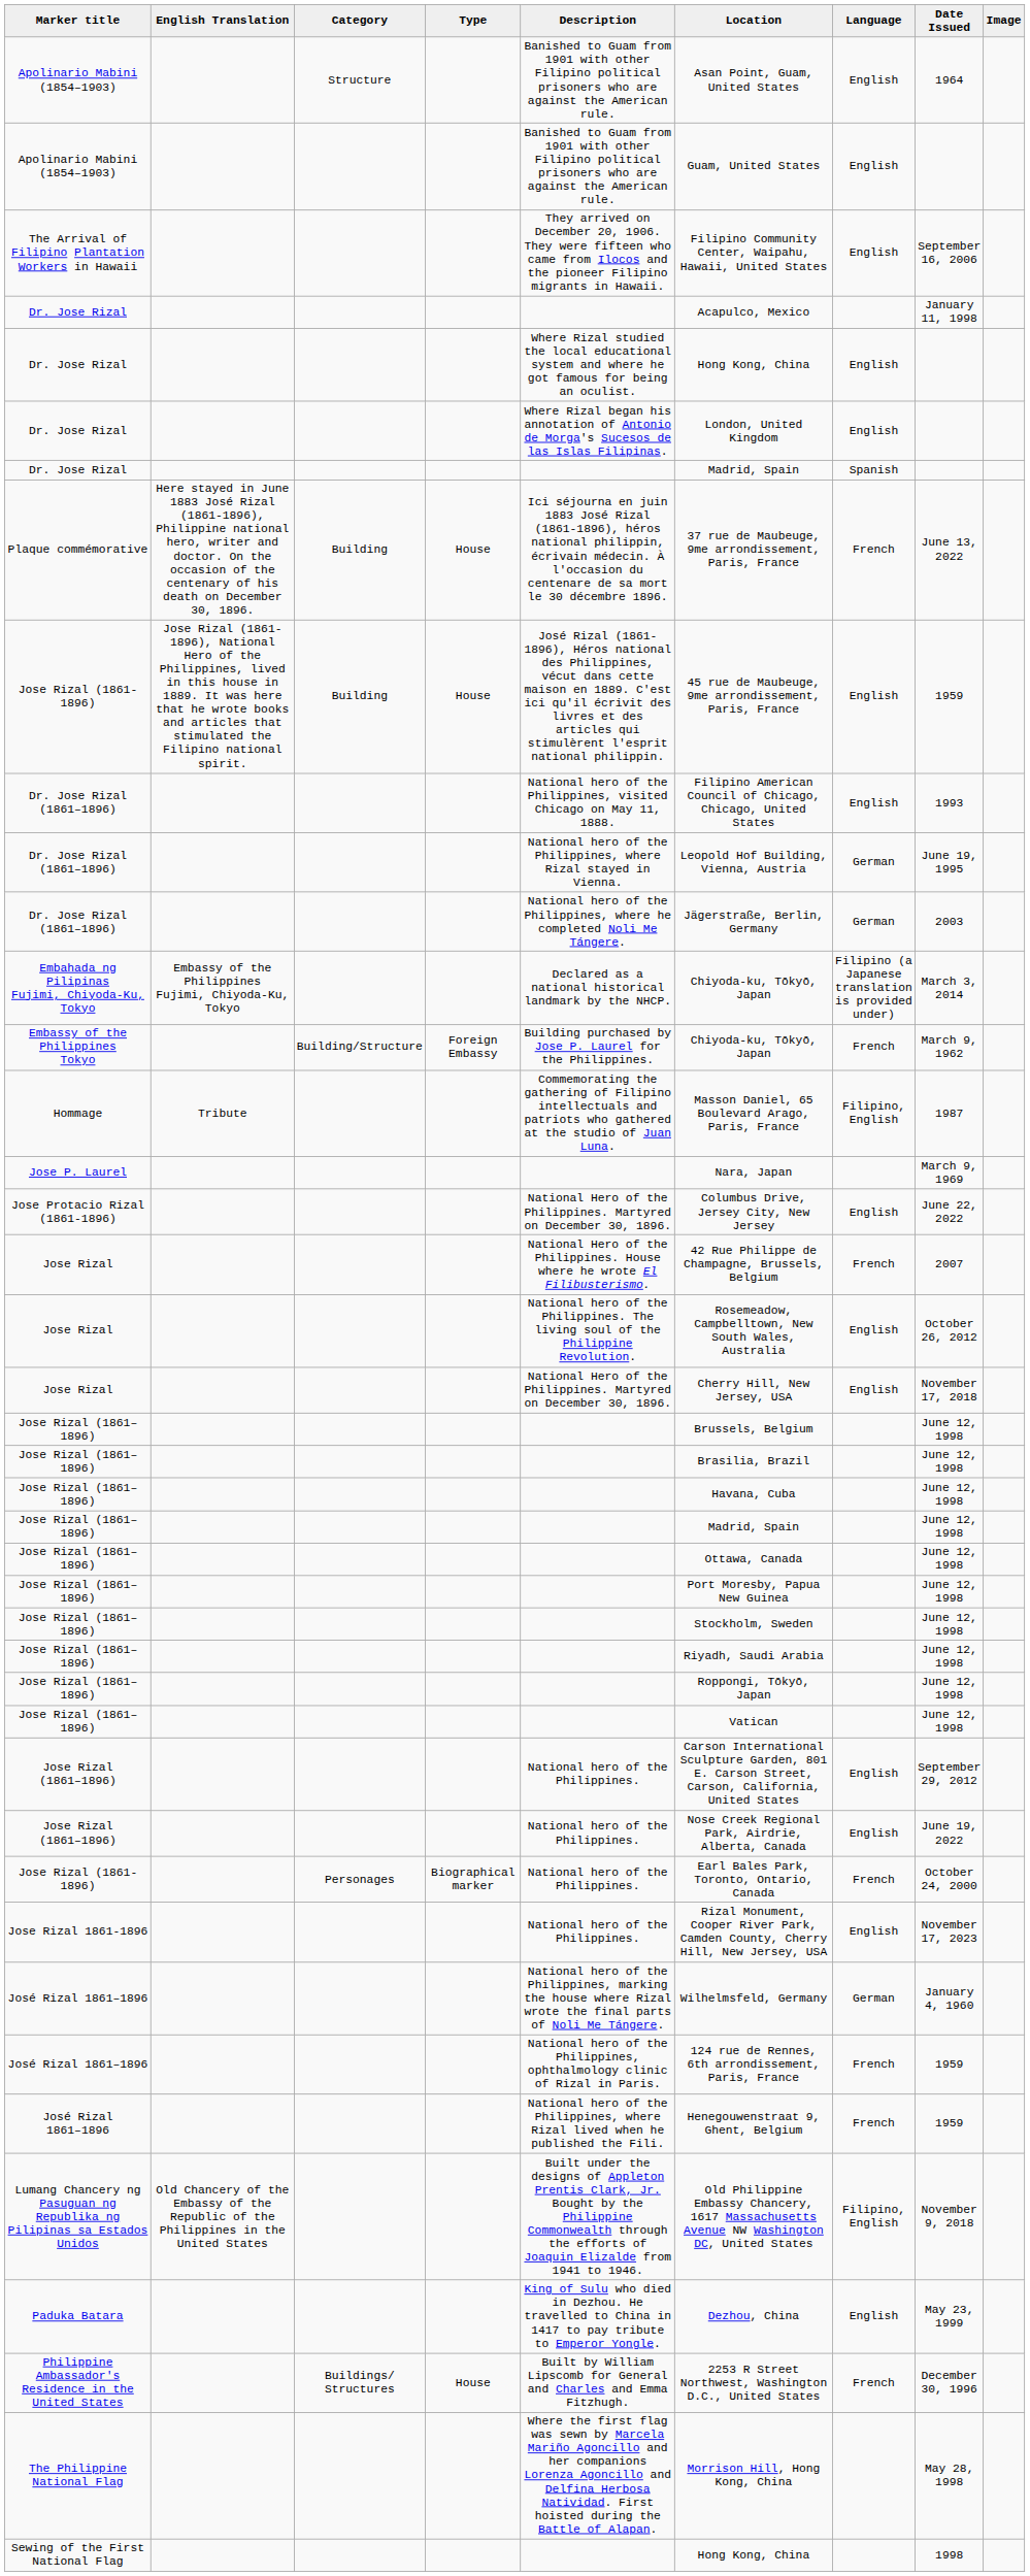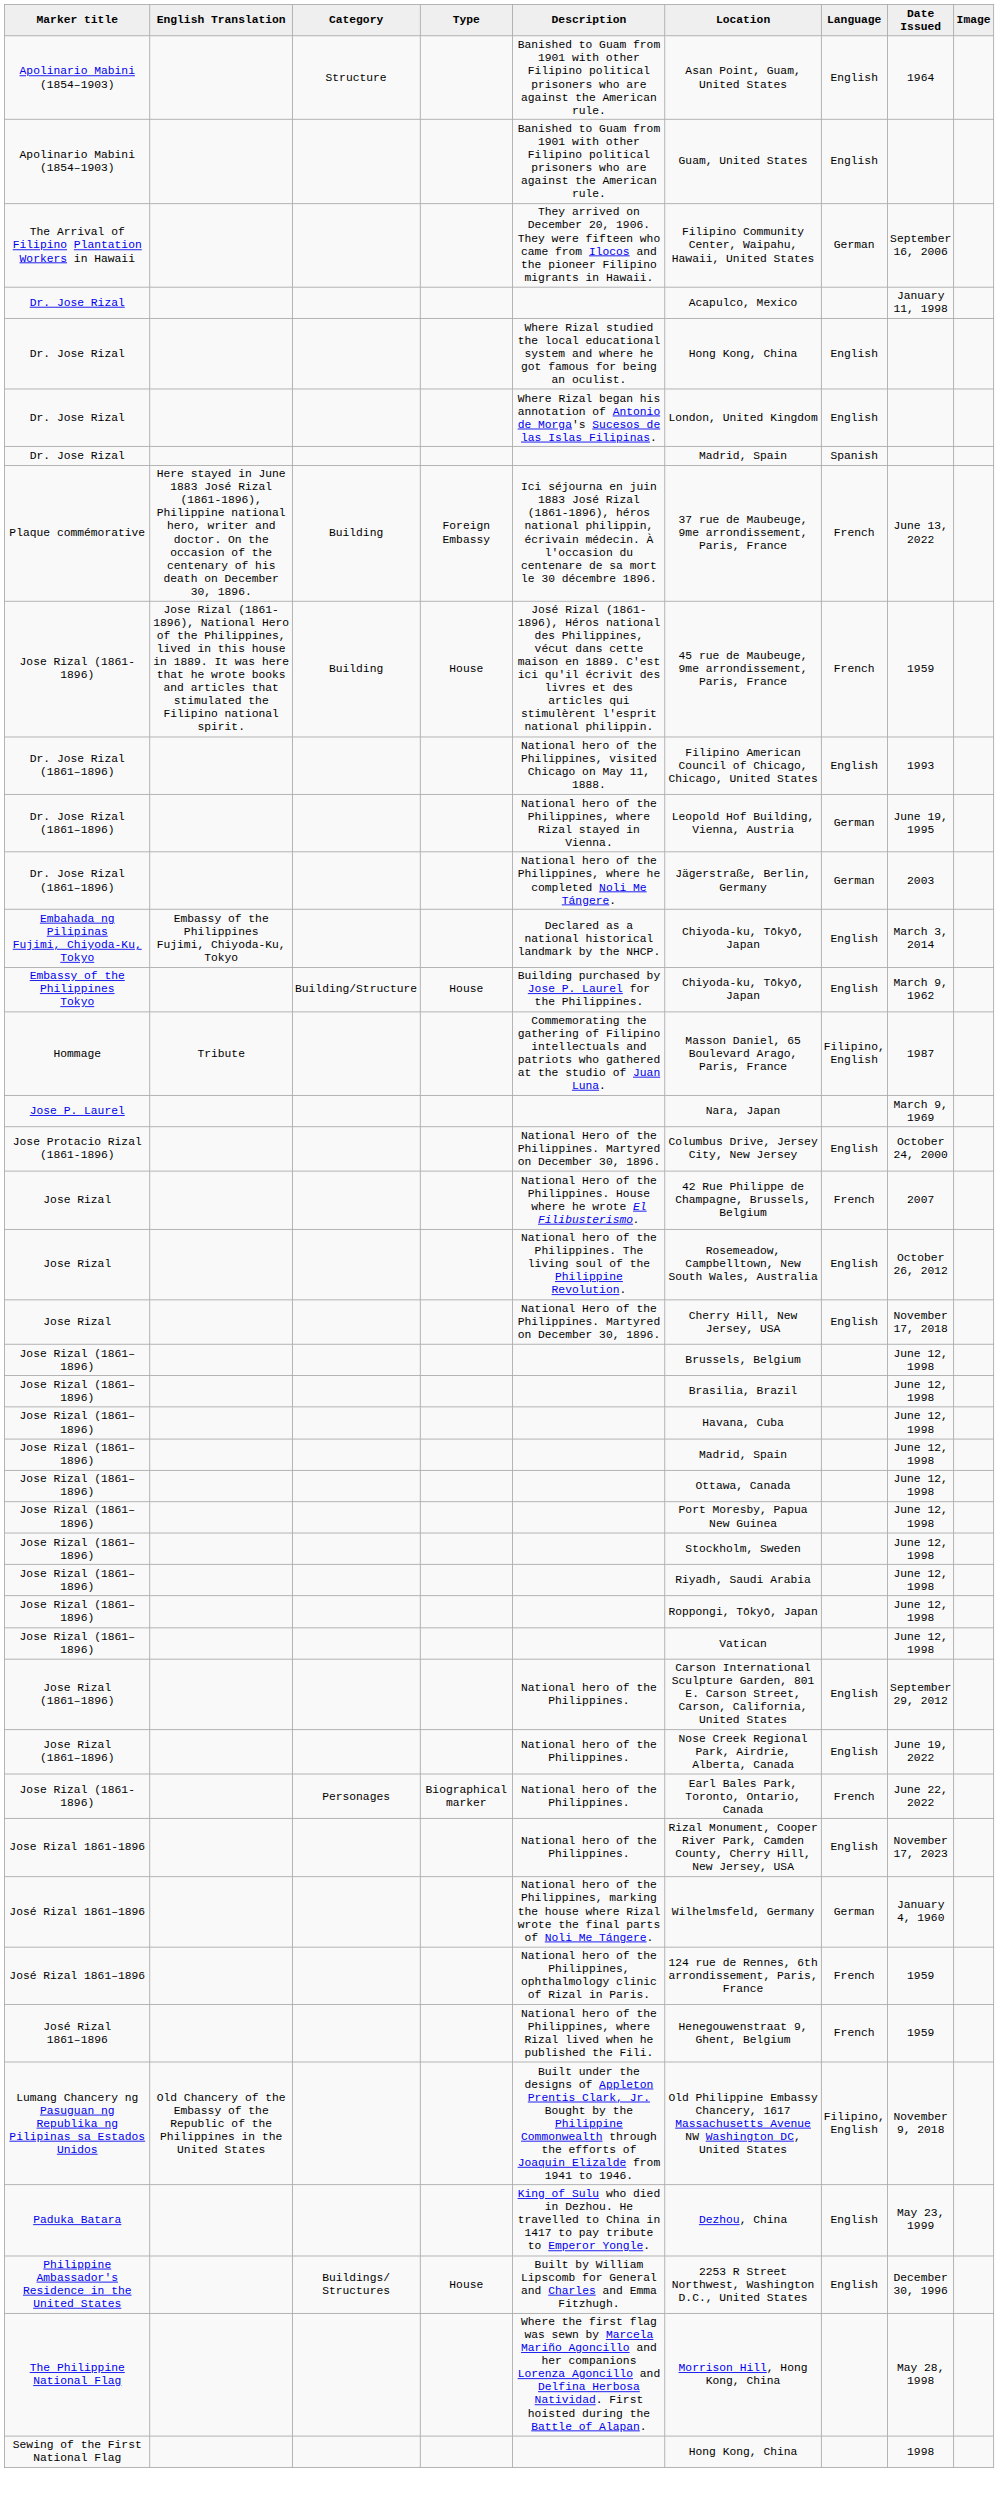 <table class="wikitable" style="width:90%; text-align:center;">
 <tr>
 <th style="width:20%; background:#efefef;">Marker title</th>
 <th style="width:20%; background:#efefef;">English Translation</th>
 <th style="width:10%; background:#efefef;">Category</th>
 <th style="width:10%; background:#efefef;">Type</th>
 <th style="width:20%; background:#efefef;">Description</th>
 <th style="width:20%; background:#efefef;">Location</th>
 <th style="width:10%; background:#efefef;">Language</th>
 <th style="width:10%; background:#efefef;">Date Issued</th>
 <th style="width:10%; background:#efefef;">Image</th>
 </tr>
 <tr>
 <td><a href='#'>Apolinario Mabini</a><br>(1854–1903)</td>
 <td></td>
 <td>Structure</td>
 <td></td>
 <td>Banished to Guam from 1901 with other Filipino political prisoners who are against the American rule.</td>
 <td>Asan Point, Guam, United States</td>
 <td>English</td>
 <td>1964</td>
 <td></td>
 </tr>
 <tr>
 <td>Apolinario Mabini<br>(1854–1903)</td>
 <td></td>
 <td></td>
 <td></td>
 <td>Banished to Guam from 1901 with other Filipino political prisoners who are against the American rule.</td>
 <td>Guam, United States</td>
 <td>English</td>
 <td></td>
 <td></td>
 </tr>
 <tr>
 <td>The Arrival of <a href='#'>Filipino</a> <a href='#'>Plantation Workers</a> in Hawaii</td>
 <td></td>
 <td></td>
 <td></td>
 <td>They arrived on December 20, 1906. They were fifteen who came from <a href='#'>Ilocos</a> and the pioneer Filipino migrants in Hawaii.</td>
 <td>Filipino Community Center, Waipahu, Hawaii, United States</td>
-<td>English</td>
+<td>German</td>
 <td>September 16, 2006</td>
 <td></td>
 </tr>
 <tr>
 <td><a href='#'>Dr. Jose Rizal</a></td>
 <td></td>
 <td></td>
 <td></td>
 <td></td>
 <td>Acapulco, Mexico</td>
 <td></td>
 <td>January 11, 1998</td>
 <td></td>
 </tr>
 <tr>
 <td>Dr. Jose Rizal</td>
 <td></td>
 <td></td>
 <td></td>
 <td>Where Rizal studied the local educational system and where he got famous for being an oculist.</td>
 <td>Hong Kong, China</td>
 <td>English</td>
 <td></td>
 <td></td>
 </tr>
 <tr>
 <td>Dr. Jose Rizal</td>
 <td></td>
 <td></td>
 <td></td>
 <td>Where Rizal began his annotation of <a href='#'>Antonio de Morga</a>'s <a href='#'>Sucesos de las Islas Filipinas</a>.</td>
 <td>London, United Kingdom</td>
 <td>English</td>
 <td></td>
 <td></td>
 </tr>
 <tr>
 <td>Dr. Jose Rizal</td>
 <td></td>
 <td></td>
 <td></td>
 <td></td>
 <td>Madrid, Spain</td>
 <td>Spanish</td>
 <td></td>
 <td></td>
 </tr>
 <tr>
 <td>Plaque commémorative</td>
 <td>Here stayed in June 1883 José Rizal (1861-1896), Philippine national hero, writer and doctor. On the occasion of the centenary of his death on December 30, 1896.</td>
 <td>Building</td>
-<td>House</td>
+<td>Foreign Embassy</td>
 <td>Ici séjourna en juin 1883 José Rizal (1861-1896), héros national philippin, écrivain médecin. À l'occasion du centenare de sa mort le 30 décembre 1896.</td>
 <td>37 rue de Maubeuge, 9me arrondissement, Paris, France</td>
 <td>French</td>
 <td>June 13, 2022</td>
 <td></td>
 </tr>
 <tr>
 <td>Jose Rizal (1861-1896)</td>
 <td>Jose Rizal (1861-1896), National Hero of the Philippines, lived in this house in 1889. It was here that he wrote books and articles that stimulated the Filipino national spirit.</td>
 <td>Building</td>
 <td>House</td>
 <td>José Rizal (1861-1896), Héros national des Philippines, vécut dans cette maison en 1889. C'est ici qu'il écrivit des livres et des articles qui stimulèrent l'esprit national philippin.</td>
 <td>45 rue de Maubeuge, 9me arrondissement, Paris, France</td>
-<td>English</td>
+<td>French</td>
 <td>1959</td>
 <td></td>
 </tr>
 <tr>
 <td>Dr. Jose Rizal (1861–1896)</td>
 <td></td>
 <td></td>
 <td></td>
 <td>National hero of the Philippines, visited Chicago on May 11, 1888.</td>
 <td>Filipino American Council of Chicago, Chicago, United States</td>
 <td>English</td>
 <td>1993</td>
 <td><br></td>
 </tr>
 <tr>
 <td>Dr. Jose Rizal (1861–1896)</td>
 <td></td>
 <td></td>
 <td></td>
 <td>National hero of the Philippines, where Rizal stayed in Vienna.</td>
 <td>Leopold Hof Building, Vienna, Austria</td>
 <td>German</td>
 <td>June 19, 1995</td>
 <td></td>
 </tr>
 <tr>
 <td>Dr. Jose Rizal (1861–1896)</td>
 <td></td>
 <td></td>
 <td></td>
 <td>National hero of the Philippines, where he completed <a href='#'>Noli Me Tángere</a>.</td>
 <td>Jägerstraße, Berlin, Germany</td>
 <td>German</td>
 <td>2003</td>
 <td></td>
 </tr>
 <tr>
 <td><a href='#'>Embahada ng Pilipinas <br>Fujimi, Chiyoda-Ku, Tokyo</a></td>
 <td>Embassy of the Philippines<br>Fujimi, Chiyoda-Ku, Tokyo</td>
 <td></td>
 <td></td>
 <td>Declared as a national historical landmark by the NHCP.</td>
 <td>Chiyoda-ku, Tōkyō, Japan</td>
-<td>Filipino (a Japanese translation is provided under)</td>
+<td>English</td>
 <td>March 3, 2014</td>
 <td></td>
 </tr>
 <tr>
 <td><a href='#'>Embassy of the Philippines<br>Tokyo</a></td>
 <td></td>
 <td>Building/Structure</td>
-<td>Foreign Embassy</td>
+<td>House</td>
 <td>Building purchased by <a href='#'>Jose P. Laurel</a> for the Philippines.</td>
 <td>Chiyoda-ku, Tōkyō, Japan</td>
-<td>French</td>
+<td>English</td>
 <td>March 9, 1962</td>
 <td></td>
 </tr>
 <tr>
 <td>Hommage</td>
 <td>Tribute</td>
 <td></td>
 <td></td>
 <td>Commemorating the gathering of Filipino intellectuals and patriots who gathered at the studio of <a href='#'>Juan Luna</a>.</td>
 <td>Masson Daniel, 65 Boulevard Arago, Paris, France</td>
 <td>Filipino, English</td>
 <td>1987</td>
 <td></td>
 </tr>
 <tr>
 <td><a href='#'>Jose P. Laurel</a></td>
 <td></td>
 <td></td>
 <td></td>
 <td></td>
 <td>Nara, Japan</td>
 <td></td>
 <td>March 9, 1969</td>
 <td></td>
 </tr>
 <tr>
 <td>Jose Protacio Rizal<br>(1861-1896)</td>
 <td></td>
 <td></td>
 <td></td>
 <td>National Hero of the Philippines. Martyred on December 30, 1896.</td>
 <td>Columbus Drive, Jersey City, New Jersey</td>
 <td>English</td>
-<td>June 22, 2022</td>
+<td>October 24, 2000</td>
 <td></td>
 </tr>
 <tr>
 <td>Jose Rizal</td>
 <td></td>
 <td></td>
 <td></td>
 <td>National Hero of the Philippines. House where he wrote <em><a href='#'>El Filibusterismo</a>.</em></td>
 <td>42 Rue Philippe de Champagne, Brussels, Belgium</td>
 <td>French</td>
 <td>2007</td>
 <td></td>
 </tr>
 <tr>
 <td>Jose Rizal</td>
 <td></td>
 <td></td>
 <td></td>
 <td>National hero of the Philippines. The living soul of the <a href='#'>Philippine Revolution</a>.</td>
 <td>Rosemeadow, Campbelltown, New South Wales, Australia</td>
 <td>English</td>
 <td>October 26, 2012</td>
 <td></td>
 </tr>
 <tr>
 <td>Jose Rizal</td>
 <td></td>
 <td></td>
 <td></td>
 <td>National Hero of the Philippines. Martyred on December 30, 1896.</td>
 <td>Cherry Hill, New Jersey, USA</td>
 <td>English</td>
 <td>November 17, 2018</td>
 <td></td>
 </tr>
 <tr>
 <td>Jose Rizal (1861–1896)</td>
 <td></td>
 <td></td>
 <td></td>
 <td></td>
 <td>Brussels, Belgium</td>
 <td></td>
 <td>June 12, 1998</td>
 <td></td>
 </tr>
 <tr>
 <td>Jose Rizal (1861–1896)</td>
 <td></td>
 <td></td>
 <td></td>
 <td></td>
 <td>Brasilia, Brazil</td>
 <td></td>
 <td>June 12, 1998</td>
 <td></td>
 </tr>
 <tr>
 <td>Jose Rizal (1861–1896)</td>
 <td></td>
 <td></td>
 <td></td>
 <td></td>
 <td>Havana, Cuba</td>
 <td></td>
 <td>June 12, 1998</td>
 <td></td>
 </tr>
 <tr>
 <td>Jose Rizal (1861–1896)</td>
 <td></td>
 <td></td>
 <td></td>
 <td></td>
 <td>Madrid, Spain</td>
 <td></td>
 <td>June 12, 1998</td>
 <td></td>
 </tr>
 <tr>
 <td>Jose Rizal (1861–1896)</td>
 <td></td>
 <td></td>
 <td></td>
 <td></td>
 <td>Ottawa, Canada</td>
 <td></td>
 <td>June 12, 1998</td>
 <td></td>
 </tr>
 <tr>
 <td>Jose Rizal (1861–1896)</td>
 <td></td>
 <td></td>
 <td></td>
 <td></td>
 <td>Port Moresby, Papua New Guinea</td>
 <td></td>
 <td>June 12, 1998</td>
 <td></td>
 </tr>
 <tr>
 <td>Jose Rizal (1861–1896)</td>
 <td></td>
 <td></td>
 <td></td>
 <td></td>
 <td>Stockholm, Sweden</td>
 <td></td>
 <td>June 12, 1998</td>
 <td></td>
 </tr>
 <tr>
 <td>Jose Rizal (1861–1896)</td>
 <td></td>
 <td></td>
 <td></td>
 <td></td>
 <td>Riyadh, Saudi Arabia</td>
 <td></td>
 <td>June 12, 1998</td>
 <td></td>
 </tr>
 <tr>
 <td>Jose Rizal (1861–1896)</td>
 <td></td>
 <td></td>
 <td></td>
 <td></td>
 <td>Roppongi, Tōkyō, Japan</td>
 <td></td>
 <td>June 12, 1998</td>
 <td></td>
 </tr>
 <tr>
 <td>Jose Rizal (1861–1896)</td>
 <td></td>
 <td></td>
 <td></td>
 <td></td>
 <td>Vatican</td>
 <td></td>
 <td>June 12, 1998</td>
 <td></td>
 </tr>
 <tr>
 <td>Jose Rizal<br>(1861–1896)</td>
 <td></td>
 <td></td>
 <td></td>
 <td>National hero of the Philippines.</td>
 <td>Carson International Sculpture Garden, 801 E. Carson Street, Carson, California, United States</td>
 <td>English</td>
 <td>September 29, 2012</td>
 <td></td>
 </tr>
 <tr>
 <td>Jose Rizal<br>(1861–1896)</td>
 <td></td>
 <td></td>
 <td></td>
 <td>National hero of the Philippines.</td>
 <td>Nose Creek Regional Park, Airdrie, Alberta, Canada</td>
 <td>English</td>
 <td>June 19, 2022</td>
 <td></td>
 </tr>
 <tr>
 <td>Jose Rizal (1861-1896)</td>
 <td></td>
 <td>Personages</td>
 <td>Biographical marker</td>
 <td>National hero of the Philippines.</td>
 <td>Earl Bales Park, Toronto, Ontario, Canada</td>
 <td>French</td>
-<td>October 24, 2000</td>
+<td>June 22, 2022</td>
 <td></td>
 </tr>
 <tr>
 <td>Jose Rizal 1861-1896</td>
 <td></td>
 <td></td>
 <td></td>
 <td>National hero of the Philippines.</td>
 <td>Rizal Monument, Cooper River Park, Camden County, Cherry Hill, New Jersey, USA</td>
 <td>English</td>
 <td>November 17, 2023</td>
 <td></td>
 </tr>
 <tr>
 <td>José Rizal 1861–1896</td>
 <td></td>
 <td></td>
 <td></td>
 <td>National hero of the Philippines, marking the house where Rizal wrote the final parts of <a href='#'>Noli Me Tángere</a>.</td>
 <td>Wilhelmsfeld, Germany</td>
 <td>German</td>
 <td>January 4, 1960</td>
 <td></td>
 </tr>
 <tr>
 <td>José Rizal 1861–1896</td>
 <td></td>
 <td></td>
 <td></td>
 <td>National hero of the Philippines, ophthalmology clinic of Rizal in Paris.</td>
 <td>124 rue de Rennes, 6th arrondissement, Paris, France</td>
 <td>French</td>
 <td>1959</td>
 <td></td>
 </tr>
 <tr>
 <td>José Rizal<br>1861–1896</td>
 <td></td>
 <td></td>
 <td></td>
 <td>National hero of the Philippines, where Rizal lived when he published the Fili.</td>
 <td>Henegouwenstraat 9, Ghent, Belgium</td>
 <td>French</td>
 <td>1959</td>
 <td><br></td>
 </tr>
 <tr>
 <td>Lumang Chancery ng <a href='#'>Pasuguan ng Republika ng Pilipinas sa Estados Unidos</a></td>
 <td>Old Chancery of the Embassy of the Republic of the Philippines in the United States</td>
 <td></td>
 <td></td>
 <td>Built under the designs of <a href='#'>Appleton Prentis Clark, Jr.</a> Bought by the <a href='#'>Philippine Commonwealth</a> through the efforts of <a href='#'>Joaquin Elizalde</a> from 1941 to 1946.</td>
 <td>Old Philippine Embassy Chancery, 1617 <a href='#'>Massachusetts Avenue</a> NW <a href='#'>Washington DC</a>, United States</td>
 <td>Filipino, English</td>
 <td>November 9, 2018</td>
 <td></td>
 </tr>
 <tr>
 <td><a href='#'>Paduka Batara</a></td>
 <td></td>
 <td></td>
 <td></td>
 <td><a href='#'>King of Sulu</a> who died in Dezhou. He travelled to China in 1417 to pay tribute to <a href='#'>Emperor Yongle</a>.</td>
 <td><a href='#'>Dezhou</a>, China</td>
 <td>English</td>
 <td>May 23, 1999</td>
 <td></td>
 </tr>
 <tr>
 <td><a href='#'>Philippine Ambassador's Residence in the United States</a></td>
 <td></td>
 <td>Buildings/<br>Structures</td>
 <td>House</td>
 <td>Built by William Lipscomb for General and <a href='#'>Charles</a> and Emma Fitzhugh.</td>
 <td>2253 R Street Northwest, Washington D.C., United States</td>
-<td>French</td>
+<td>English</td>
 <td>December 30, 1996</td>
 <td></td>
 </tr>
 <tr>
 <td><a href='#'>The Philippine National Flag</a></td>
 <td></td>
 <td></td>
 <td></td>
 <td>Where the first flag was sewn by <a href='#'>Marcela Mariño Agoncillo</a> and her companions <a href='#'>Lorenza Agoncillo</a> and <a href='#'>Delfina Herbosa Natividad</a>. First hoisted during the <a href='#'>Battle of Alapan</a>.</td>
 <td><a href='#'>Morrison Hill</a>, Hong Kong, China</td>
 <td></td>
 <td>May 28, 1998</td>
 <td></td>
 </tr>
 <tr>
 <td>Sewing of the First National Flag</td>
 <td></td>
 <td></td>
 <td></td>
 <td></td>
 <td>Hong Kong, China</td>
 <td></td>
 <td>1998</td>
 <td></td>
 </tr>
 </table>
